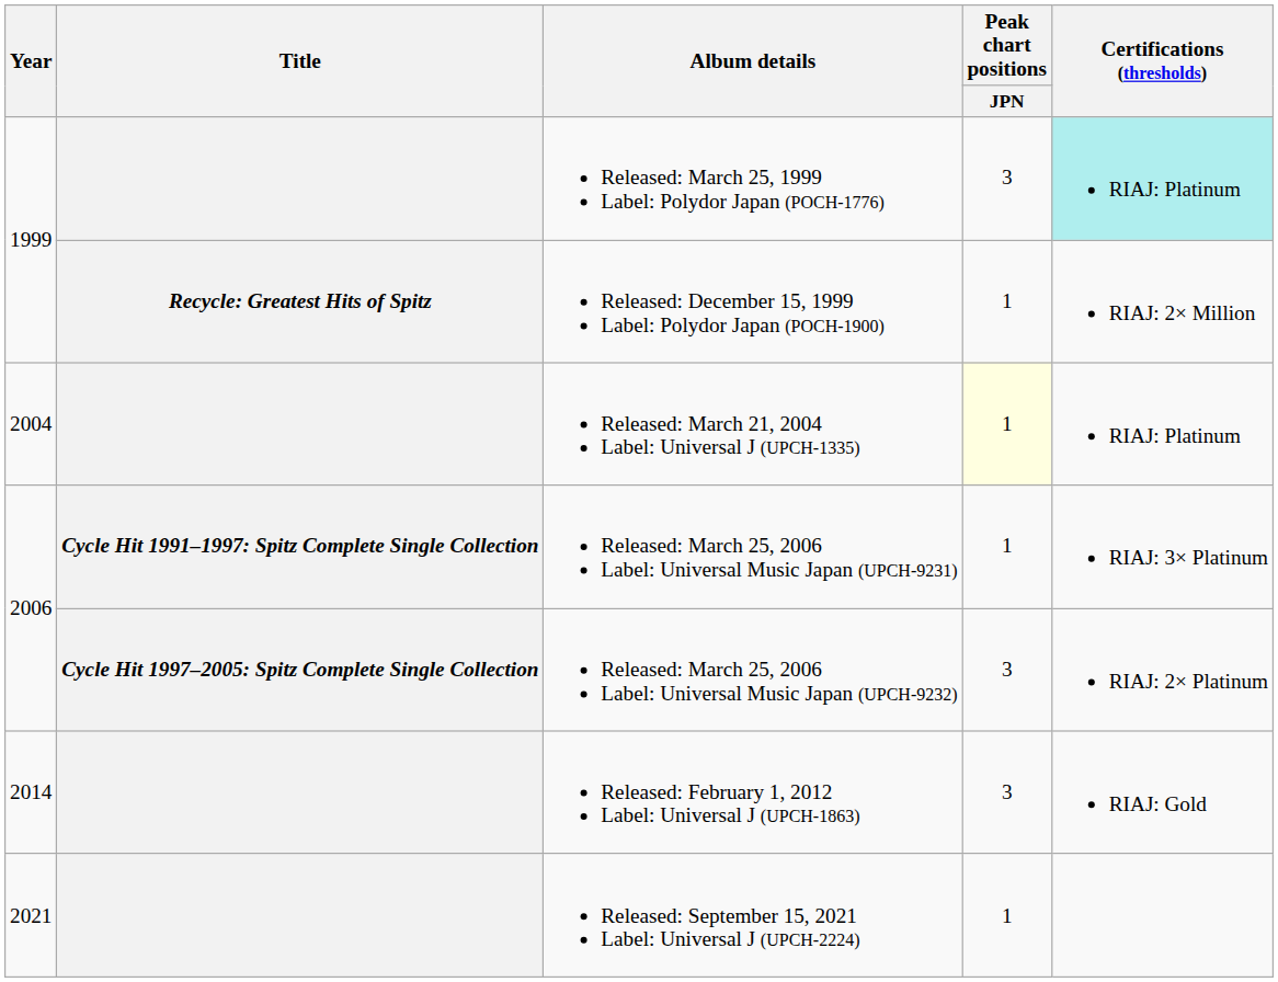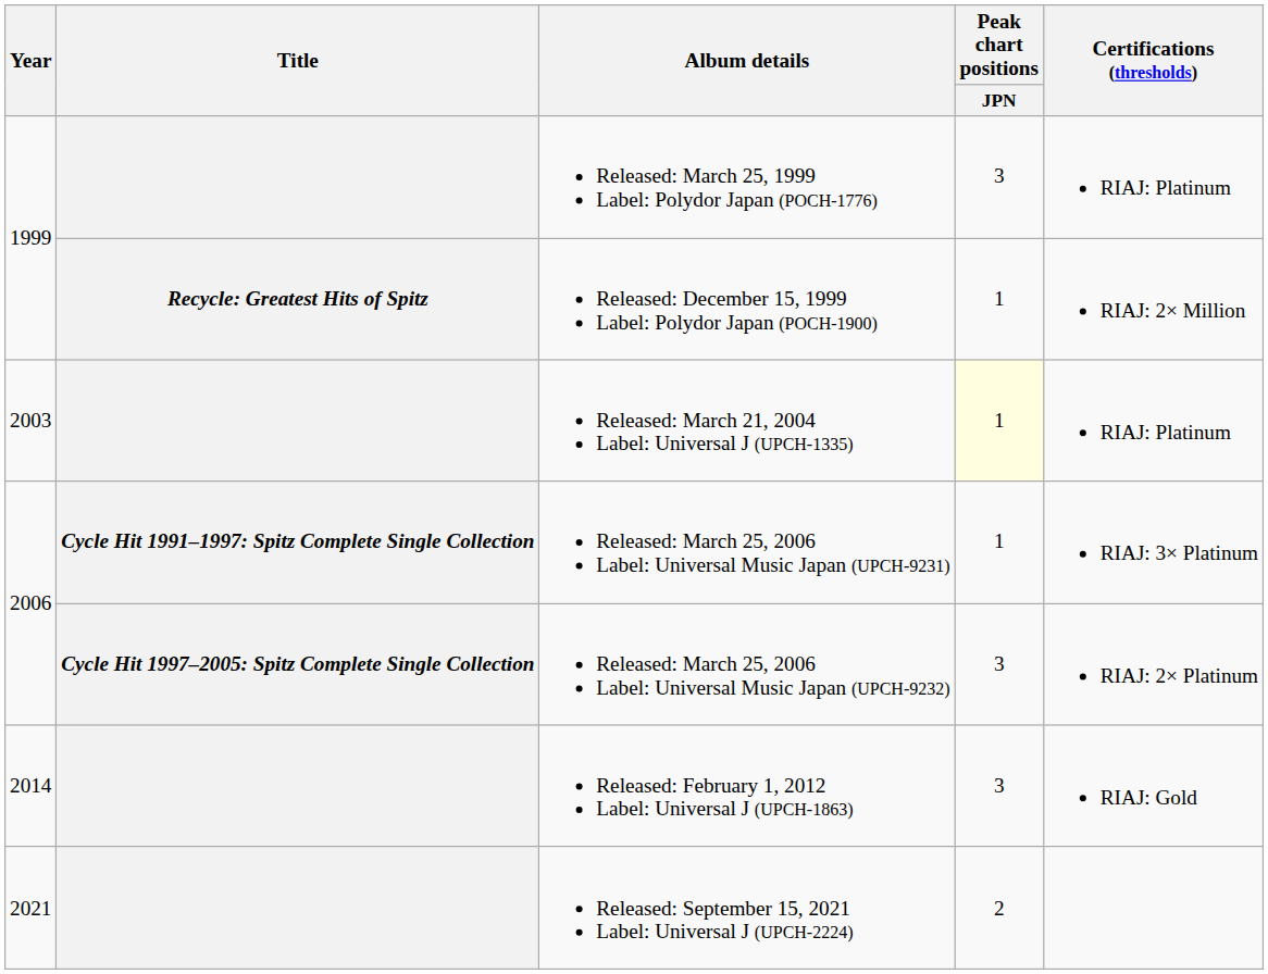 <table class="wikitable plainrowheaders" style="text-align:center;">
 <tr>
 <th rowspan="2">Year</th>
 <th rowspan="2">Title</th>
 <th rowspan="2">Album details</th>
 <th colspan="1">Peak chart positions</th>
 <th rowspan="2">Certifications<br><small>(<a href='#'>thresholds</a>)</small></th>
 </tr>
 <tr>
 <th style="width:3em;font-size:90%">JPN<br></th>
 </tr>
 <tr>
 <td rowspan="2">1999</td>
 <th scope="row"></th>
 <td align="left"><br><ul><li>Released: March 25, 1999</li><li>Label: Polydor Japan <small>(POCH-1776)</small></li></ul></td>
 <td>3</td>
-<td align="left" style="background: paleturquoise;"><br><ul><li>RIAJ: Platinum </li></ul></td>
+<td align="left"><br><ul><li>RIAJ: Platinum </li></ul></td>
 </tr>
 <tr>
 <th scope="row"><em>Recycle: Greatest Hits of Spitz</em></th>
 <td align="left"><br><ul><li>Released: December 15, 1999</li><li>Label: Polydor Japan <small>(POCH-1900)</small></li></ul></td>
 <td>1</td>
 <td align="left"><br><ul><li>RIAJ: 2× Million </li></ul></td>
 </tr>
 <tr>
-<td>2004</td>
+<td>2003</td>
 <th scope="row"></th>
 <td align="left"><br><ul><li>Released: March 21, 2004</li><li>Label: Universal J <small>(UPCH-1335)</small></li></ul></td>
 <td style="background: lightyellow;">1</td>
 <td align="left"><br><ul><li>RIAJ: Platinum </li></ul></td>
 </tr>
 <tr>
 <td rowspan="2">2006</td>
 <th scope="row"><em>Cycle Hit 1991–1997: Spitz Complete Single Collection</em></th>
 <td align="left"><br><ul><li>Released: March 25, 2006</li><li>Label: Universal Music Japan <small>(UPCH-9231)</small></li></ul></td>
 <td>1</td>
 <td align="left"><br><ul><li>RIAJ: 3× Platinum </li></ul></td>
 </tr>
 <tr>
 <th scope="row"><em>Cycle Hit 1997–2005: Spitz Complete Single Collection</em></th>
 <td align="left"><br><ul><li>Released: March 25, 2006</li><li>Label: Universal Music Japan <small>(UPCH-9232)</small></li></ul></td>
 <td>3</td>
 <td align="left"><br><ul><li>RIAJ: 2× Platinum </li></ul></td>
 </tr>
 <tr>
 <td>2014</td>
 <th scope="row"></th>
 <td align="left"><br><ul><li>Released: February 1, 2012</li><li>Label: Universal J <small>(UPCH-1863)</small></li></ul></td>
 <td>3</td>
 <td align="left"><br><ul><li>RIAJ: Gold </li></ul></td>
 </tr>
 <tr>
 <td>2021</td>
 <th scope="row"></th>
 <td align="left"><br><ul><li>Released: September 15, 2021</li><li>Label: Universal J <small>(UPCH-2224)</small></li></ul></td>
-<td>1</td>
+<td>2</td>
 <td></td>
 </tr>
 </table>
